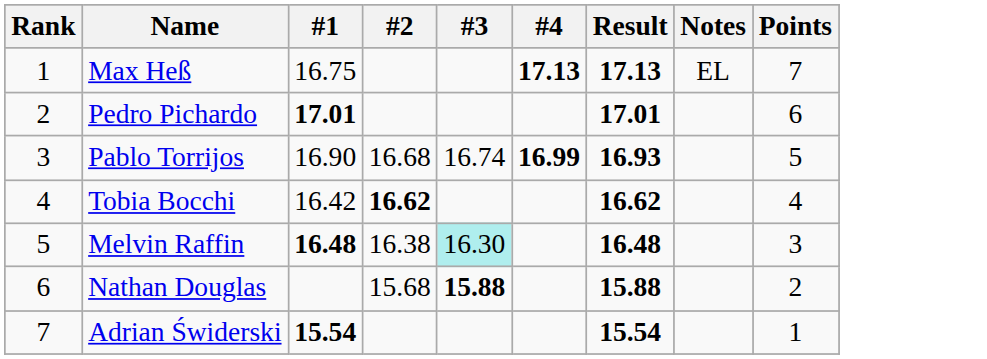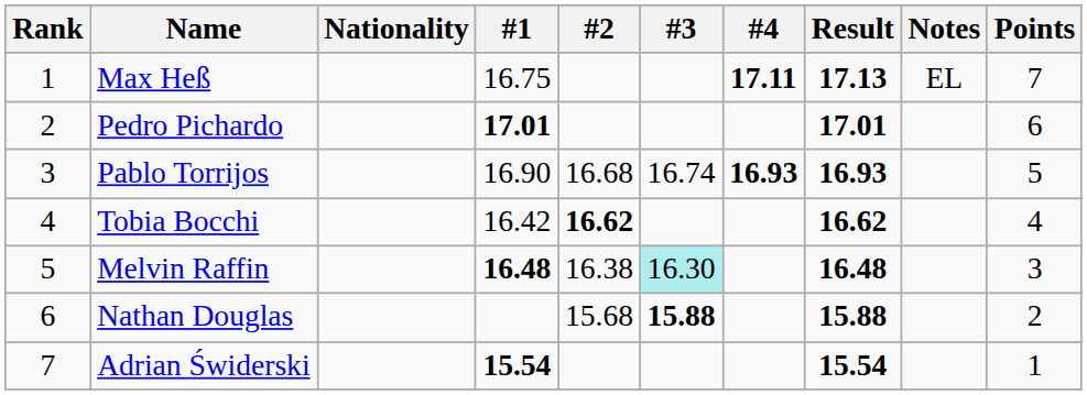 <table class="wikitable sortable" style="text-align:center;">
 <tr>
 <th>Rank</th>
 <th>Name</th>
+<th>Nationality</th>
 <th>#1</th>
 <th>#2</th>
 <th>#3</th>
 <th>#4</th>
 <th>Result</th>
 <th>Notes</th>
 <th>Points</th>
 </tr>
 <tr>
 <td>1</td>
 <td align=left><a href='#'>Max Heß</a></td>
+<td align=left></td>
 <td>16.75</td>
 <td></td>
 <td></td>
-<td><strong>17.13</strong></td>
+<td><strong>17.11</strong></td>
 <td><strong>17.13</strong></td>
 <td>EL</td>
 <td>7</td>
 </tr>
 <tr>
 <td>2</td>
 <td align=left><a href='#'>Pedro Pichardo</a></td>
+<td align=left></td>
 <td><strong>17.01</strong></td>
 <td></td>
 <td></td>
 <td></td>
 <td><strong>17.01</strong></td>
 <td></td>
 <td>6</td>
 </tr>
 <tr>
 <td>3</td>
 <td align=left><a href='#'>Pablo Torrijos</a></td>
+<td align=left></td>
 <td>16.90</td>
 <td>16.68</td>
 <td>16.74</td>
-<td><strong>16.99</strong></td>
+<td><strong>16.93</strong></td>
 <td><strong>16.93</strong></td>
 <td></td>
 <td>5</td>
 </tr>
 <tr>
 <td>4</td>
 <td align=left><a href='#'>Tobia Bocchi</a></td>
+<td align=left></td>
 <td>16.42</td>
 <td><strong>16.62</strong></td>
 <td></td>
 <td></td>
 <td><strong>16.62</strong></td>
 <td></td>
 <td>4</td>
 </tr>
 <tr>
 <td>5</td>
 <td align=left><a href='#'>Melvin Raffin</a></td>
+<td align=left></td>
 <td><strong>16.48</strong></td>
 <td>16.38</td>
 <td style="background: paleturquoise;">16.30</td>
 <td></td>
 <td><strong>16.48</strong></td>
 <td></td>
 <td>3</td>
 </tr>
 <tr>
 <td>6</td>
 <td align=left><a href='#'>Nathan Douglas</a></td>
+<td align=left></td>
 <td></td>
 <td>15.68</td>
 <td><strong>15.88</strong></td>
 <td></td>
 <td><strong>15.88</strong></td>
 <td></td>
 <td>2</td>
 </tr>
 <tr>
 <td>7</td>
 <td align=left><a href='#'>Adrian Świderski</a></td>
+<td align=left></td>
 <td><strong>15.54</strong></td>
 <td></td>
 <td></td>
 <td></td>
 <td><strong>15.54</strong></td>
 <td></td>
 <td>1</td>
 </tr>
 </table>
